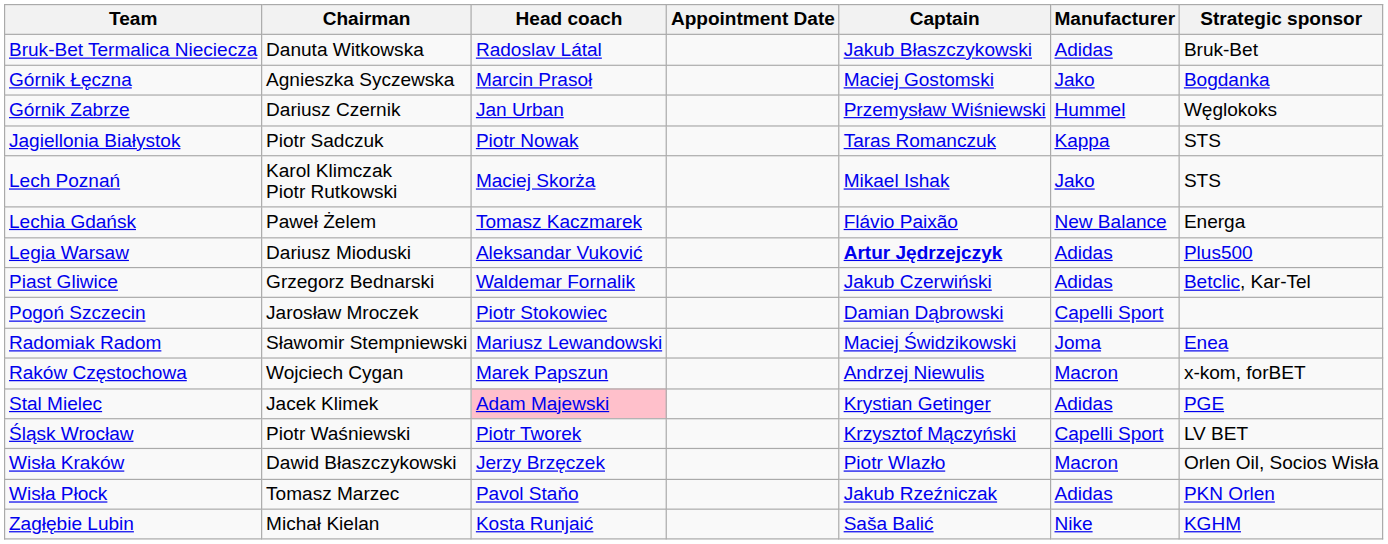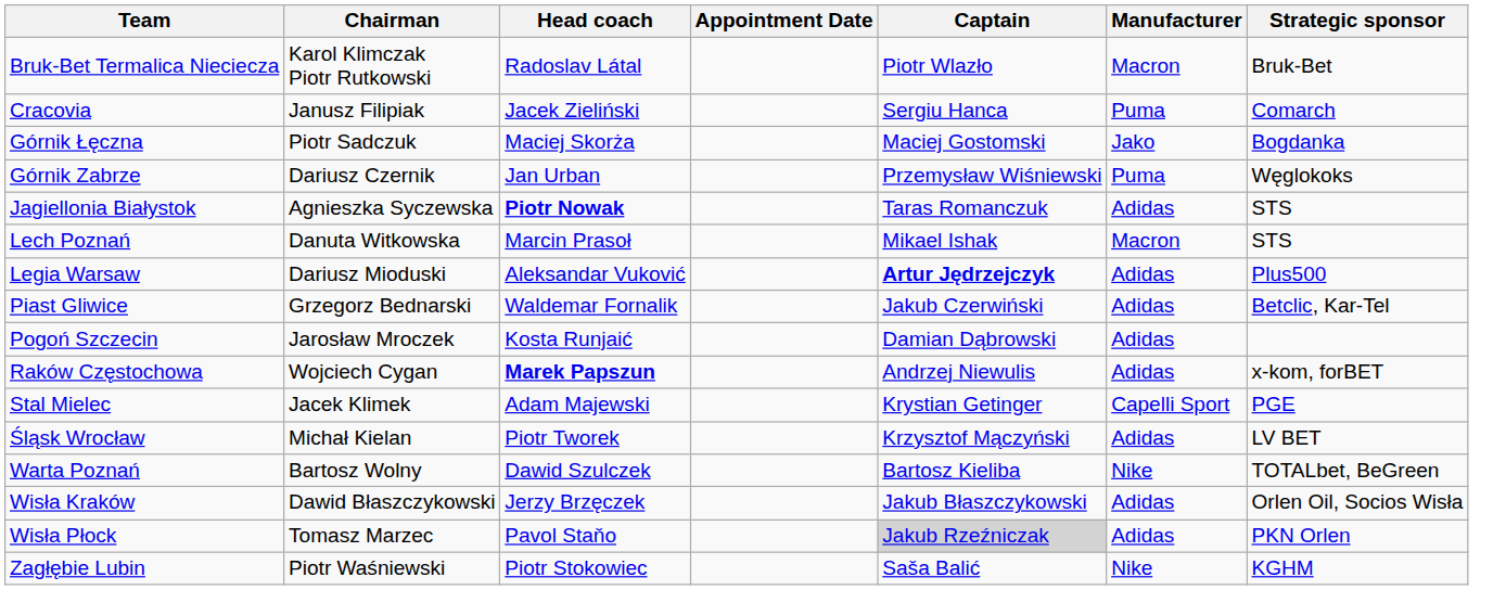 <table class="wikitable sortable" style="text-align: left;">
 <tr>
 <th>Team</th>
 <th>Chairman</th>
 <th>Head coach</th>
 <th>Appointment Date</th>
 <th>Captain</th>
 <th>Manufacturer</th>
 <th>Strategic sponsor</th>
 </tr>
 <tr>
 <td><a href='#'>Bruk-Bet Termalica Nieciecza</a></td>
-<td> Danuta Witkowska</td>
+<td> Karol Klimczak<br> Piotr Rutkowski</td>
 <td> <a href='#'>Radoslav Látal</a></td>
 <td></td>
-<td> <a href='#'>Jakub Błaszczykowski</a></td>
-<td><a href='#'>Adidas</a></td>
+<td> <a href='#'>Piotr Wlazło</a></td>
+<td><a href='#'>Macron</a></td>
 <td>Bruk-Bet</td>
 </tr>
 <tr>
+<td><a href='#'>Cracovia</a></td>
+<td> Janusz Filipiak</td>
+<td> <a href='#'>Jacek Zieliński</a></td>
+<td></td>
+<td> <a href='#'>Sergiu Hanca</a></td>
+<td><a href='#'>Puma</a></td>
+<td><a href='#'>Comarch</a></td>
+</tr>
+<tr>
 <td><a href='#'>Górnik Łęczna</a></td>
-<td> Agnieszka Syczewska</td>
-<td> <a href='#'>Marcin Prasoł</a></td>
+<td> Piotr Sadczuk</td>
+<td> <a href='#'>Maciej Skorża</a></td>
 <td></td>
 <td> <a href='#'>Maciej Gostomski</a></td>
 <td><a href='#'>Jako</a></td>
 <td><a href='#'>Bogdanka</a></td>
 </tr>
 <tr>
 <td><a href='#'>Górnik Zabrze</a></td>
 <td> Dariusz Czernik</td>
 <td> <a href='#'>Jan Urban</a></td>
 <td></td>
 <td> <a href='#'>Przemysław Wiśniewski</a></td>
-<td><a href='#'>Hummel</a></td>
+<td><a href='#'>Puma</a></td>
 <td>Węglokoks</td>
 </tr>
 <tr>
 <td><a href='#'>Jagiellonia Białystok</a></td>
-<td> Piotr Sadczuk</td>
-<td> <a href='#'>Piotr Nowak</a></td>
+<td> Agnieszka Syczewska</td>
+<td><strong> <a href='#'>Piotr Nowak</a></strong></td>
 <td></td>
 <td> <a href='#'>Taras Romanczuk</a></td>
-<td><a href='#'>Kappa</a></td>
+<td><a href='#'>Adidas</a></td>
 <td>STS</td>
 </tr>
 <tr>
 <td><a href='#'>Lech Poznań</a></td>
-<td> Karol Klimczak<br> Piotr Rutkowski</td>
-<td> <a href='#'>Maciej Skorża</a></td>
+<td> Danuta Witkowska</td>
+<td> <a href='#'>Marcin Prasoł</a></td>
 <td></td>
 <td> <a href='#'>Mikael Ishak</a></td>
-<td><a href='#'>Jako</a></td>
+<td><a href='#'>Macron</a></td>
 <td>STS</td>
-</tr>
-<tr>
-<td><a href='#'>Lechia Gdańsk</a></td>
-<td> Paweł Żelem</td>
-<td> <a href='#'>Tomasz Kaczmarek</a></td>
-<td></td>
-<td> <a href='#'>Flávio Paixão</a></td>
-<td><a href='#'>New Balance</a></td>
-<td>Energa</td>
 </tr>
 <tr>
 <td><a href='#'>Legia Warsaw</a></td>
 <td> Dariusz Mioduski</td>
 <td> <a href='#'>Aleksandar Vuković</a></td>
 <td></td>
 <td><strong> <a href='#'>Artur Jędrzejczyk</a></strong></td>
 <td><a href='#'>Adidas</a></td>
 <td><a href='#'>Plus500</a></td>
 </tr>
 <tr>
 <td><a href='#'>Piast Gliwice</a></td>
 <td> Grzegorz Bednarski</td>
 <td> <a href='#'>Waldemar Fornalik</a></td>
 <td></td>
 <td> <a href='#'>Jakub Czerwiński</a></td>
 <td><a href='#'>Adidas</a></td>
 <td><a href='#'>Betclic</a>, Kar-Tel</td>
 </tr>
 <tr>
 <td><a href='#'>Pogoń Szczecin</a></td>
 <td> Jarosław Mroczek</td>
-<td> <a href='#'>Piotr Stokowiec</a></td>
+<td> <a href='#'>Kosta Runjaić</a></td>
 <td></td>
 <td> <a href='#'>Damian Dąbrowski</a></td>
-<td><a href='#'>Capelli Sport</a></td>
+<td><a href='#'>Adidas</a></td>
 <td></td>
-</tr>
-<tr>
-<td><a href='#'>Radomiak Radom</a></td>
-<td> Sławomir Stempniewski</td>
-<td> <a href='#'>Mariusz Lewandowski</a></td>
-<td></td>
-<td> <a href='#'>Maciej Świdzikowski</a></td>
-<td><a href='#'>Joma</a></td>
-<td><a href='#'>Enea</a></td>
 </tr>
 <tr>
 <td><a href='#'>Raków Częstochowa</a></td>
 <td> Wojciech Cygan</td>
-<td> <a href='#'>Marek Papszun</a></td>
+<td><strong> <a href='#'>Marek Papszun</a></strong></td>
 <td></td>
 <td> <a href='#'>Andrzej Niewulis</a></td>
-<td><a href='#'>Macron</a></td>
+<td><a href='#'>Adidas</a></td>
 <td>x-kom, forBET</td>
 </tr>
 <tr>
 <td><a href='#'>Stal Mielec</a></td>
 <td> Jacek Klimek</td>
-<td style="background: pink;"> <a href='#'>Adam Majewski</a></td>
+<td> <a href='#'>Adam Majewski</a></td>
 <td></td>
 <td> <a href='#'>Krystian Getinger</a></td>
-<td><a href='#'>Adidas</a></td>
+<td><a href='#'>Capelli Sport</a></td>
 <td><a href='#'>PGE</a></td>
 </tr>
 <tr>
 <td><a href='#'>Śląsk Wrocław</a></td>
-<td> Piotr Waśniewski</td>
+<td> Michał Kielan</td>
 <td> <a href='#'>Piotr Tworek</a></td>
 <td></td>
 <td> <a href='#'>Krzysztof Mączyński</a></td>
-<td><a href='#'>Capelli Sport</a></td>
+<td><a href='#'>Adidas</a></td>
 <td>LV BET</td>
+</tr>
+<tr>
+<td><a href='#'>Warta Poznań</a></td>
+<td> Bartosz Wolny</td>
+<td> <a href='#'>Dawid Szulczek</a></td>
+<td></td>
+<td> <a href='#'>Bartosz Kieliba</a></td>
+<td><a href='#'>Nike</a></td>
+<td>TOTALbet, BeGreen</td>
 </tr>
 <tr>
 <td><a href='#'>Wisła Kraków</a></td>
 <td> Dawid Błaszczykowski</td>
 <td> <a href='#'>Jerzy Brzęczek</a></td>
 <td></td>
-<td> <a href='#'>Piotr Wlazło</a></td>
-<td><a href='#'>Macron</a></td>
+<td> <a href='#'>Jakub Błaszczykowski</a></td>
+<td><a href='#'>Adidas</a></td>
 <td>Orlen Oil, Socios Wisła</td>
 </tr>
 <tr>
 <td><a href='#'>Wisła Płock</a></td>
 <td> Tomasz Marzec</td>
 <td> <a href='#'>Pavol Staňo</a></td>
 <td></td>
-<td> <a href='#'>Jakub Rzeźniczak</a></td>
+<td style="background: lightgrey;"> <a href='#'>Jakub Rzeźniczak</a></td>
 <td><a href='#'>Adidas</a></td>
 <td><a href='#'>PKN Orlen</a></td>
 </tr>
 <tr>
 <td><a href='#'>Zagłębie Lubin</a></td>
-<td> Michał Kielan</td>
-<td> <a href='#'>Kosta Runjaić</a></td>
+<td> Piotr Waśniewski</td>
+<td> <a href='#'>Piotr Stokowiec</a></td>
 <td></td>
 <td> <a href='#'>Saša Balić</a></td>
 <td><a href='#'>Nike</a></td>
 <td><a href='#'>KGHM</a></td>
 </tr>
 </table>
